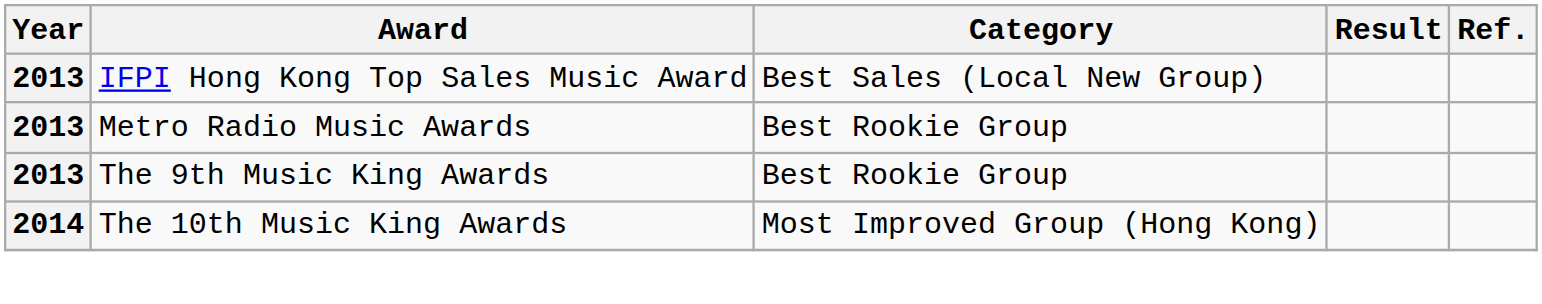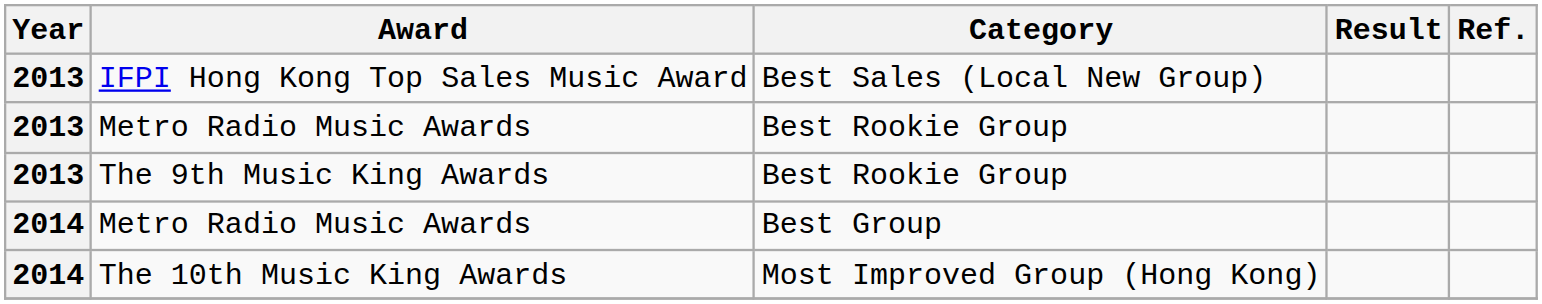 <table class="wikitable">
 <tr>
 <th align="left">Year</th>
 <th align="left">Award</th>
 <th align="left">Category</th>
 <th align="left">Result</th>
 <th align="left">Ref.</th>
 </tr>
 <tr>
 <th align="center">2013</th>
 <td align="left"><a href='#'>IFPI</a> Hong Kong Top Sales Music Award</td>
 <td align="left">Best Sales (Local New Group)</td>
 <td></td>
 <td></td>
 </tr>
 <tr>
 <th align="center">2013</th>
 <td align="left">Metro Radio Music Awards</td>
 <td align="left">Best Rookie Group</td>
 <td></td>
 <td></td>
 </tr>
 <tr>
 <th align="center">2013</th>
 <td align="left">The 9th Music King Awards</td>
 <td align="left">Best Rookie Group</td>
 <td></td>
 <td></td>
 </tr>
 <tr>
 <th align="center">2014</th>
+<td align="left">Metro Radio Music Awards</td>
+<td align="left">Best Group</td>
+<td></td>
+<td></td>
+</tr>
+<tr>
+<th align="center">2014</th>
 <td align="left">The 10th Music King Awards</td>
 <td align="left">Most Improved Group (Hong Kong)</td>
 <td></td>
 <td></td>
 </tr>
 <tr>
 </tr>
 </table>
